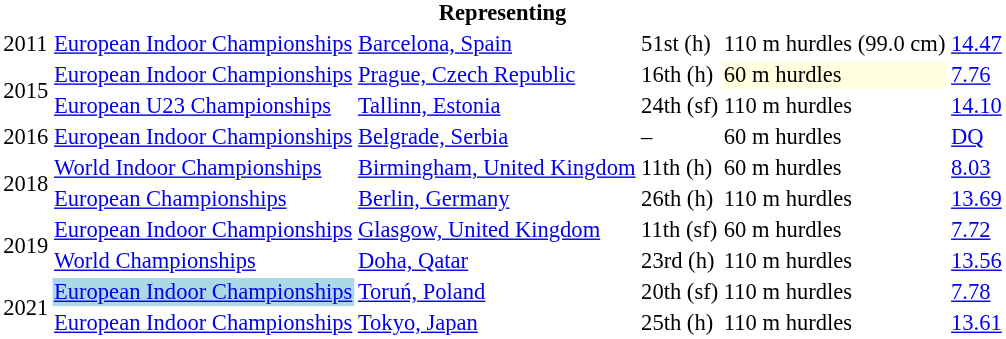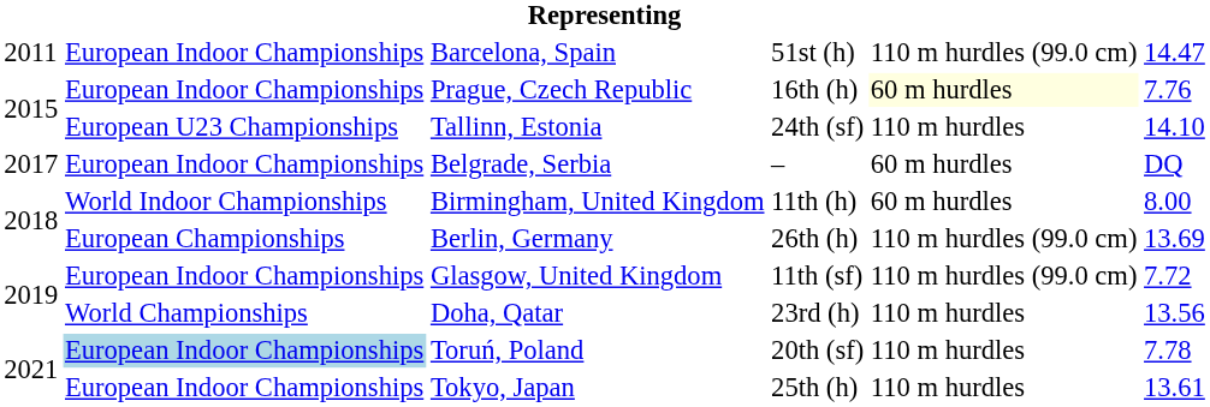 <table>
 <tr>
 <th colspan="6">Representing </th>
 </tr>
 <tr>
 <td>2011</td>
 <td><a href='#'>European Indoor Championships</a></td>
 <td><a href='#'>Barcelona, Spain</a></td>
 <td>51st (h)</td>
 <td>110 m hurdles (99.0 cm)</td>
 <td><a href='#'>14.47</a></td>
 </tr>
 <tr>
 <td rowspan=2>2015</td>
 <td><a href='#'>European Indoor Championships</a></td>
 <td><a href='#'>Prague, Czech Republic</a></td>
 <td>16th (h)</td>
 <td style="background: lightyellow;">60 m hurdles</td>
 <td><a href='#'>7.76</a></td>
 </tr>
 <tr>
 <td><a href='#'>European U23 Championships</a></td>
 <td><a href='#'>Tallinn, Estonia</a></td>
 <td>24th (sf)</td>
 <td>110 m hurdles</td>
 <td><a href='#'>14.10</a></td>
 </tr>
 <tr>
-<td>2016</td>
+<td>2017</td>
 <td><a href='#'>European Indoor Championships</a></td>
 <td><a href='#'>Belgrade, Serbia</a></td>
 <td>–</td>
 <td>60 m hurdles</td>
 <td><a href='#'>DQ</a></td>
 </tr>
 <tr>
 <td rowspan=2>2018</td>
 <td><a href='#'>World Indoor Championships</a></td>
 <td><a href='#'>Birmingham, United Kingdom</a></td>
 <td>11th (h)</td>
 <td>60 m hurdles</td>
-<td><a href='#'>8.03</a></td>
+<td><a href='#'>8.00</a></td>
 </tr>
 <tr>
 <td><a href='#'>European Championships</a></td>
 <td><a href='#'>Berlin, Germany</a></td>
 <td>26th (h)</td>
-<td>110 m hurdles</td>
+<td>110 m hurdles (99.0 cm)</td>
 <td><a href='#'>13.69</a></td>
 </tr>
 <tr>
 <td rowspan=2>2019</td>
 <td><a href='#'>European Indoor Championships</a></td>
 <td><a href='#'>Glasgow, United Kingdom</a></td>
 <td>11th (sf)</td>
-<td>60 m hurdles</td>
+<td>110 m hurdles (99.0 cm)</td>
 <td><a href='#'>7.72</a></td>
 </tr>
 <tr>
 <td><a href='#'>World Championships</a></td>
 <td><a href='#'>Doha, Qatar</a></td>
 <td>23rd (h)</td>
 <td>110 m hurdles</td>
 <td><a href='#'>13.56</a></td>
 </tr>
 <tr>
 <td rowspan=2>2021</td>
 <td style="background: lightblue;"><a href='#'>European Indoor Championships</a></td>
 <td><a href='#'>Toruń, Poland</a></td>
 <td>20th (sf)</td>
 <td>110 m hurdles</td>
 <td><a href='#'>7.78</a></td>
 </tr>
 <tr>
 <td><a href='#'>European Indoor Championships</a></td>
 <td><a href='#'>Tokyo, Japan</a></td>
 <td>25th (h)</td>
 <td>110 m hurdles</td>
 <td><a href='#'>13.61</a></td>
 </tr>
 </table>
